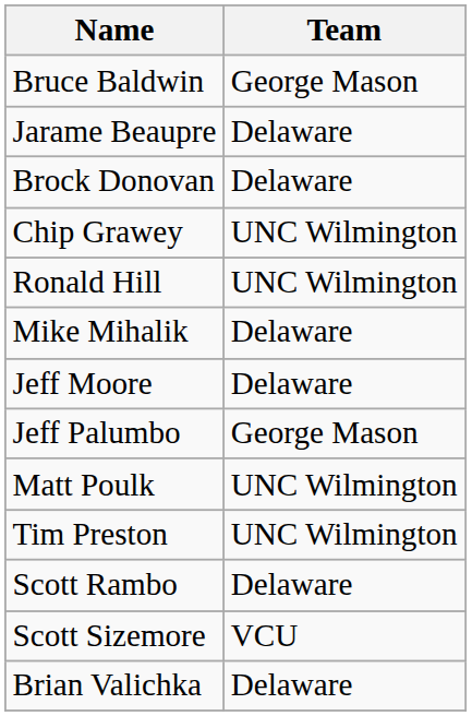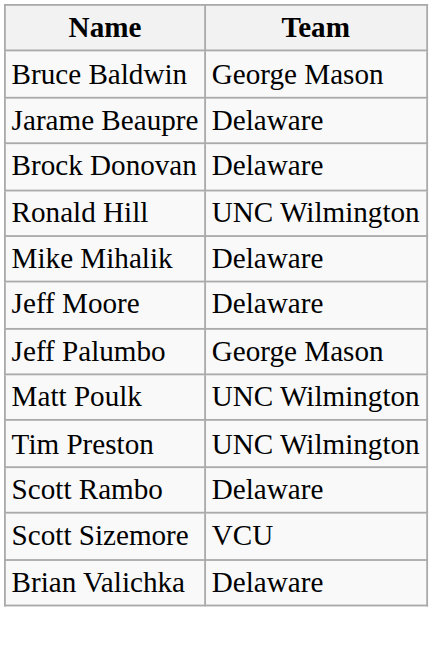 <table class=wikitable>
 <tr>
 <th>Name</th>
 <th>Team</th>
 </tr>
 <tr>
 <td>Bruce Baldwin</td>
 <td>George Mason</td>
 </tr>
 <tr>
 <td>Jarame Beaupre</td>
 <td>Delaware</td>
 </tr>
 <tr>
 <td>Brock  Donovan</td>
 <td>Delaware</td>
-</tr>
-<tr>
-<td>Chip Grawey</td>
-<td>UNC Wilmington</td>
 </tr>
 <tr>
 <td>Ronald Hill</td>
 <td>UNC Wilmington</td>
 </tr>
 <tr>
 <td>Mike  Mihalik</td>
 <td>Delaware</td>
 </tr>
 <tr>
 <td>Jeff Moore</td>
 <td>Delaware</td>
 </tr>
 <tr>
 <td>Jeff Palumbo</td>
 <td>George Mason</td>
 </tr>
 <tr>
 <td>Matt Poulk</td>
 <td>UNC Wilmington</td>
 </tr>
 <tr>
 <td>Tim Preston</td>
 <td>UNC Wilmington</td>
 </tr>
 <tr>
 <td>Scott Rambo</td>
 <td>Delaware</td>
 </tr>
 <tr>
 <td>Scott Sizemore</td>
 <td>VCU</td>
 </tr>
 <tr>
 <td>Brian Valichka</td>
 <td>Delaware</td>
 </tr>
 </table>
